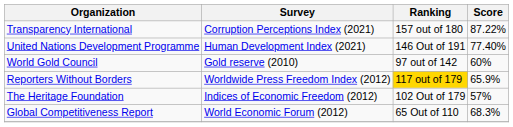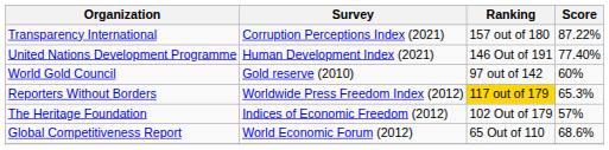 <table class="wikitable">
 <tr>
 <th>Organization</th>
 <th>Survey</th>
 <th>Ranking</th>
 <th>Score</th>
 </tr>
 <tr>
 <td><a href='#'>Transparency International</a></td>
 <td><a href='#'>Corruption Perceptions Index</a> (2021)</td>
 <td>157 out of 180</td>
 <td>87.22%</td>
 </tr>
 <tr>
 <td><a href='#'>United Nations Development Programme</a></td>
 <td><a href='#'>Human Development Index</a> (2021)</td>
 <td>146 Out of 191</td>
 <td>77.40%</td>
 </tr>
 <tr>
 <td><a href='#'>World Gold Council</a></td>
 <td><a href='#'>Gold reserve</a> (2010)</td>
 <td>97 out of 142</td>
 <td>60%</td>
 </tr>
 <tr>
 <td><a href='#'>Reporters Without Borders</a></td>
 <td><a href='#'>Worldwide Press Freedom Index</a> (2012)</td>
 <td style="background: gold;">117 out of 179</td>
-<td>65.9%</td>
+<td>65.3%</td>
 </tr>
 <tr>
 <td><a href='#'>The Heritage Foundation</a></td>
 <td><a href='#'>Indices of Economic Freedom</a> (2012)</td>
 <td>102 Out of 179</td>
 <td>57%</td>
 </tr>
 <tr>
 <td><a href='#'>Global Competitiveness Report</a></td>
 <td><a href='#'>World Economic Forum</a> (2012)</td>
 <td>65 Out of 110</td>
-<td>68.3%</td>
+<td>68.6%</td>
 </tr>
 <tr>
 </tr>
 </table>
